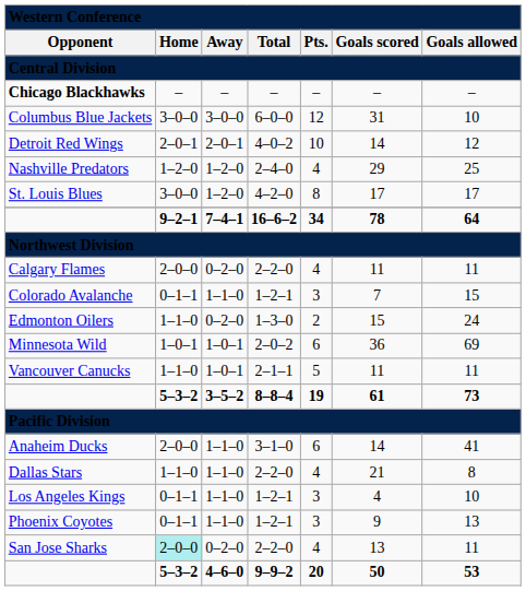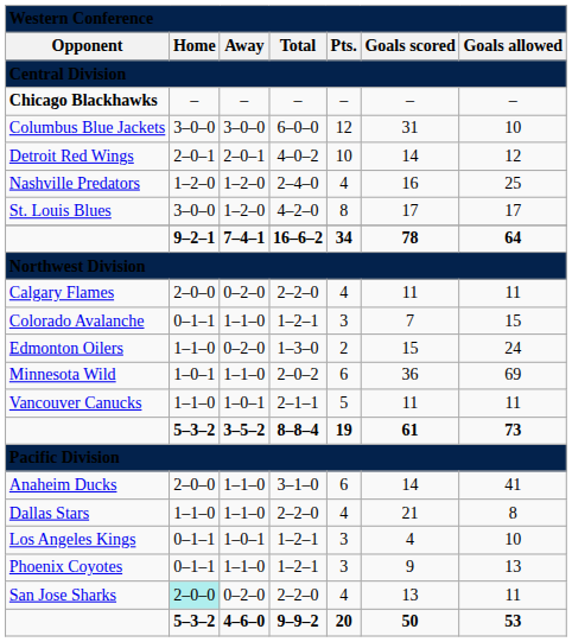 <table class="wikitable" style="font-size: 85%; text-align: center">
 <tr>
 <td colspan="7" style="text-align:left; background:#03224c"><span> <strong>Western Conference</strong> </span></td>
 </tr>
 <tr>
 <th>Opponent</th>
 <th>Home</th>
 <th>Away</th>
 <th>Total</th>
 <th>Pts.</th>
 <th>Goals scored</th>
 <th>Goals allowed</th>
 </tr>
 <tr>
 <td colspan="7" style="text-align:left; background:#03224c"><span> <strong>Central Division</strong> </span></td>
 </tr>
 <tr>
 <td style="text-align:left"><strong>Chicago Blackhawks</strong></td>
 <td>–</td>
 <td>–</td>
 <td>–</td>
 <td>–</td>
 <td>–</td>
 <td>–</td>
 </tr>
 <tr>
 <td style="text-align:left"><a href='#'>Columbus Blue Jackets</a></td>
 <td>3–0–0</td>
 <td>3–0–0</td>
 <td>6–0–0</td>
 <td>12</td>
 <td>31</td>
 <td>10</td>
 </tr>
 <tr>
 <td style="text-align:left"><a href='#'>Detroit Red Wings</a></td>
 <td>2–0–1</td>
 <td>2–0–1</td>
 <td>4–0–2</td>
 <td>10</td>
 <td>14</td>
 <td>12</td>
 </tr>
 <tr>
 <td style="text-align:left"><a href='#'>Nashville Predators</a></td>
 <td>1–2–0</td>
 <td>1–2–0</td>
 <td>2–4–0</td>
 <td>4</td>
-<td>29</td>
+<td>16</td>
 <td>25</td>
 </tr>
 <tr>
 <td style="text-align:left"><a href='#'>St. Louis Blues</a></td>
 <td>3–0–0</td>
 <td>1–2–0</td>
 <td>4–2–0</td>
 <td>8</td>
 <td>17</td>
 <td>17</td>
 </tr>
 <tr>
 </tr>
 <tr style="font-weight:bold">
 <td></td>
 <td>9–2–1</td>
 <td>7–4–1</td>
 <td>16–6–2</td>
 <td>34</td>
 <td>78</td>
 <td>64</td>
 </tr>
 <tr>
 <td colspan="7" style="text-align:left; background:#03224c"><span> <strong>Northwest Division</strong> </span></td>
 </tr>
 <tr>
 <td style="text-align:left"><a href='#'>Calgary Flames</a></td>
 <td>2–0–0</td>
 <td>0–2–0</td>
 <td>2–2–0</td>
 <td>4</td>
 <td>11</td>
 <td>11</td>
 </tr>
 <tr>
 <td style="text-align:left"><a href='#'>Colorado Avalanche</a></td>
 <td>0–1–1</td>
 <td>1–1–0</td>
 <td>1–2–1</td>
 <td>3</td>
 <td>7</td>
 <td>15</td>
 </tr>
 <tr>
 <td style="text-align:left"><a href='#'>Edmonton Oilers</a></td>
 <td>1–1–0</td>
 <td>0–2–0</td>
 <td>1–3–0</td>
 <td>2</td>
 <td>15</td>
 <td>24</td>
 </tr>
 <tr>
 <td style="text-align:left"><a href='#'>Minnesota Wild</a></td>
 <td>1–0–1</td>
-<td>1–0–1</td>
+<td>1–1–0</td>
 <td>2–0–2</td>
 <td>6</td>
 <td>36</td>
 <td>69</td>
 </tr>
 <tr>
 <td style="text-align:left"><a href='#'>Vancouver Canucks</a></td>
 <td>1–1–0</td>
 <td>1–0–1</td>
 <td>2–1–1</td>
 <td>5</td>
 <td>11</td>
 <td>11</td>
 </tr>
 <tr style="font-weight:bold">
 <td></td>
 <td>5–3–2</td>
 <td>3–5–2</td>
 <td>8–8–4</td>
 <td>19</td>
 <td>61</td>
 <td>73</td>
 </tr>
 <tr>
 <td colspan="7" style="text-align:left; background:#03224c"><span> <strong>Pacific Division</strong> </span></td>
 </tr>
 <tr>
 <td style="text-align:left"><a href='#'>Anaheim Ducks</a></td>
 <td>2–0–0</td>
 <td>1–1–0</td>
 <td>3–1–0</td>
 <td>6</td>
 <td>14</td>
 <td>41</td>
 </tr>
 <tr>
 <td style="text-align:left"><a href='#'>Dallas Stars</a></td>
 <td>1–1–0</td>
 <td>1–1–0</td>
 <td>2–2–0</td>
 <td>4</td>
 <td>21</td>
 <td>8</td>
 </tr>
 <tr>
 <td style="text-align:left"><a href='#'>Los Angeles Kings</a></td>
 <td>0–1–1</td>
-<td>1–1–0</td>
+<td>1–0–1</td>
 <td>1–2–1</td>
 <td>3</td>
 <td>4</td>
 <td>10</td>
 </tr>
 <tr>
 <td style="text-align:left"><a href='#'>Phoenix Coyotes</a></td>
 <td>0–1–1</td>
 <td>1–1–0</td>
 <td>1–2–1</td>
 <td>3</td>
 <td>9</td>
 <td>13</td>
 </tr>
 <tr>
 <td style="text-align:left"><a href='#'>San Jose Sharks</a></td>
 <td style="background: paleturquoise;">2–0–0</td>
 <td>0–2–0</td>
 <td>2–2–0</td>
 <td>4</td>
 <td>13</td>
 <td>11</td>
 </tr>
 <tr style="font-weight:bold">
 <td></td>
 <td>5–3–2</td>
 <td>4–6–0</td>
 <td>9–9–2</td>
 <td>20</td>
 <td>50</td>
 <td>53</td>
 </tr>
 </table>
